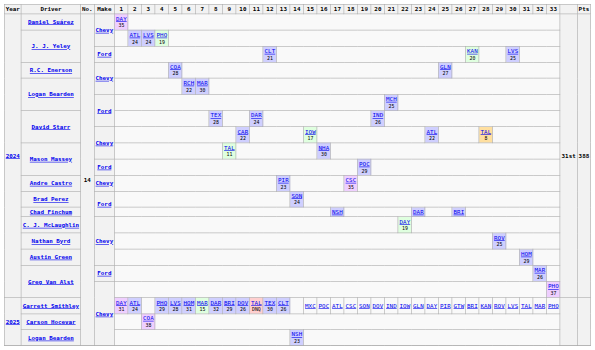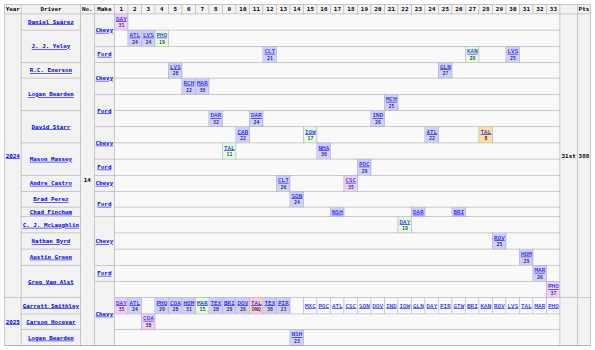 <table class="wikitable" style="text-align:center; font-size:75%">
 <tr>
 <th>Year</th>
 <th>Driver</th>
 <th>No.</th>
 <th>Make</th>
 <th>1</th>
 <th>2</th>
 <th>3</th>
 <th>4</th>
 <th>5</th>
 <th>6</th>
 <th>7</th>
 <th>8</th>
 <th>9</th>
 <th>10</th>
 <th>11</th>
 <th>12</th>
 <th>13</th>
 <th>14</th>
 <th>15</th>
 <th>16</th>
 <th>17</th>
 <th>18</th>
 <th>19</th>
 <th>20</th>
 <th>21</th>
 <th>22</th>
 <th>23</th>
 <th>24</th>
 <th>25</th>
 <th>26</th>
 <th>27</th>
 <th>28</th>
 <th>29</th>
 <th>30</th>
 <th>31</th>
 <th>32</th>
 <th>33</th>
 <th></th>
 <th>Pts</th>
 </tr>
 <tr>
 <th rowspan="18"><a href='#'>2024</a></th>
 <th><a href='#'>Daniel Suárez</a></th>
 <th rowspan="21">14</th>
 <th rowspan="2"><a href='#'>Chevy</a></th>
-<td style="background:#EFCFFF;"><a href='#'>DAY</a><br><small>35</small></td>
+<td style="background:#EFCFFF;"><a href='#'>DAY</a><br><small>31</small></td>
 <td colspan="32"></td>
 <th rowspan="18">31st</th>
 <th rowspan="18">388</th>
 </tr>
 <tr>
 <th rowspan=2><a href='#'>J. J. Yeley</a></th>
 <td></td>
 <td style="background:#CFCFFF;"><a href='#'>ATL</a><br><small>24</small></td>
 <td style="background:#CFCFFF;"><a href='#'>LVS</a><br><small>24</small></td>
 <td style="background:#DFFFDF;"><a href='#'>PHO</a><br><small>19</small></td>
 <td colspan="29"></td>
 </tr>
 <tr>
 <th><a href='#'>Ford</a></th>
 <td colspan="11"></td>
 <td style="background:#CFCFFF;"><a href='#'>CLT</a><br><small>21</small></td>
 <td colspan="14"></td>
 <td style="background:#DFFFDF;"><a href='#'>KAN</a><br><small>20</small></td>
 <td colspan="2"></td>
 <td style="background:#CFCFFF;"><a href='#'>LVS</a><br><small>25</small></td>
 <td colspan="3"></td>
 </tr>
 <tr>
 <th><a href='#'>R.C. Enerson</a></th>
 <th rowspan="2"><a href='#'>Chevy</a></th>
 <td colspan=4></td>
-<td style="background:#CFCFFF;"><a href='#'>COA</a><br><small>28</small></td>
+<td style="background:#CFCFFF;"><a href='#'>LVS</a><br><small>28</small></td>
 <td colspan="19"></td>
 <td style="background:#CFCFFF;"><a href='#'>GLN</a><br><small>27</small></td>
 <td colspan="8"></td>
 </tr>
 <tr>
 <th rowspan=2><a href='#'>Logan Bearden</a></th>
 <td colspan="5"></td>
 <td style="background:#CFCFFF;"><a href='#'>RCH</a><br><small>22</small></td>
 <td style="background:#CFCFFF;"><a href='#'>MAR</a><br><small>30</small></td>
 <td colspan="26"></td>
 </tr>
 <tr>
 <th rowspan=2><a href='#'>Ford</a></th>
 <td colspan=20></td>
 <td style="background:#CFCFFF;"><a href='#'>MCH</a><br><small>25</small></td>
 <td colspan=12></td>
 </tr>
 <tr>
 <th rowspan=2><a href='#'>David Starr</a></th>
 <td colspan="7"></td>
-<td style="background:#CFCFFF;"><a href='#'>TEX</a><br><small>28</small></td>
+<td style="background:#CFCFFF;"><a href='#'>DAR</a><br><small>32</small></td>
 <td colspan="2"></td>
 <td style="background:#CFCFFF;"><a href='#'>DAR</a><br><small>24</small></td>
 <td colspan="8"></td>
 <td style="background:#CFCFFF;"><a href='#'>IND</a><br><small>26</small></td>
 <td colspan="13"></td>
 </tr>
 <tr>
 <th rowspan="2"><a href='#'>Chevy</a></th>
 <td colspan=9></td>
 <td style="background:#CFCFFF;"><a href='#'>CAR</a><br><small>22</small></td>
 <td colspan="4"></td>
 <td style="background:#DFFFDF;"><a href='#'>IOW</a><br><small>17</small></td>
 <td colspan="8"></td>
 <td style="background:#CFCFFF;"><a href='#'>ATL</a><br><small>22</small></td>
 <td colspan="3"></td>
 <td style="background:#FFDF9F;"><a href='#'>TAL</a><br><small>8</small></td>
 <td colspan="5"></td>
 </tr>
 <tr>
 <th rowspan="2"><a href='#'>Mason Massey</a></th>
 <td colspan="8"></td>
 <td style="background:#DFFFDF;"><a href='#'>TAL</a><br><small>11</small></td>
 <td colspan="6"></td>
 <td style="background:#CFCFFF;"><a href='#'>NHA</a><br><small>30</small></td>
 <td colspan="17"></td>
 </tr>
 <tr>
 <th><a href='#'>Ford</a></th>
 <td colspan="18"></td>
 <td style="background:#CFCFFF;"><a href='#'>POC</a><br><small>29</small></td>
 <td colspan="14"></td>
 </tr>
 <tr>
 <th><a href='#'>Andre Castro</a></th>
 <th><a href='#'>Chevy</a></th>
 <td colspan="12"></td>
-<td style="background:#CFCFFF;"><a href='#'>PIR</a><br><small>23</small></td>
+<td style="background:#CFCFFF;"><a href='#'>CLT</a><br><small>26</small></td>
 <td colspan="4"></td>
 <td style="background:#EFCFFF;"><a href='#'>CSC</a><br><small>35</small></td>
 <td colspan="15"></td>
 </tr>
 <tr>
 <th><a href='#'>Brad Perez</a></th>
 <th rowspan=2><a href='#'>Ford</a></th>
 <td colspan="13"></td>
 <td style="background:#CFCFFF;"><a href='#'>SON</a><br><small>24</small></td>
 <td colspan="19"></td>
 </tr>
 <tr>
 <th><a href='#'>Chad Finchum</a></th>
 <td colspan=16></td>
 <td style="background:#CFCFFF;"><a href='#'>NSH</a><br></td>
 <td colspan="5"></td>
 <td style="background:#CFCFFF;"><a href='#'>DAR</a><br></td>
 <td colspan="2"></td>
 <td style="background:#CFCFFF;"><a href='#'>BRI</a><br></td>
 </tr>
 <tr>
 <th><a href='#'>C. J. McLaughlin</a></th>
 <th rowspan="3"><a href='#'>Chevy</a></th>
 <td colspan="21"></td>
 <td style="background:#DFFFDF;"><a href='#'>DAY</a><br><small>19</small></td>
 <td colspan="11"></td>
 </tr>
 <tr>
 <th><a href='#'>Nathan Byrd</a></th>
 <td colspan="28"></td>
 <td style="background:#CFCFFF;"><a href='#'>ROV</a><br><small>25</small></td>
 <td colspan="4"></td>
 </tr>
 <tr>
 <th><a href='#'>Austin Green</a></th>
 <td colspan="30"></td>
 <td style="background:#CFCFFF;"><a href='#'>HOM</a><br><small>29</small></td>
 <td colspan="2"></td>
 </tr>
 <tr>
 <th rowspan=2><a href='#'>Greg Van Alst</a></th>
 <th><a href='#'>Ford</a></th>
 <td colspan="31"></td>
 <td style="background:#CFCFFF;"><a href='#'>MAR</a><br><small>26</small></td>
 <td></td>
 </tr>
 <tr>
 <th rowspan="4"><a href='#'>Chevy</a></th>
 <td colspan="32"></td>
 <td style="background:#EFCFFF;"><a href='#'>PHO</a><br><small>37</small></td>
 </tr>
 <tr>
 <th rowspan="3"><a href='#'>2025</a></th>
 <th><a href='#'>Garrett Smithley</a></th>
-<td style="background:#EFCFFF;"><a href='#'>DAY</a><br><small>31</small></td>
+<td style="background:#EFCFFF;"><a href='#'>DAY</a><br><small>35</small></td>
 <td style="background:#CFCFFF;"><a href='#'>ATL</a><br><small>24</small></td>
 <td></td>
 <td style="background:#CFCFFF;"><a href='#'>PHO</a><br><small>29</small></td>
-<td style="background:#CFCFFF;"><a href='#'>LVS</a><br><small>28</small></td>
+<td style="background:#CFCFFF;"><a href='#'>COA</a><br><small>28</small></td>
 <td style="background:#CFCFFF;"><a href='#'>HOM</a><br><small>31</small></td>
 <td style="background:#DFFFDF;"><a href='#'>MAR</a><br><small>15</small></td>
-<td style="background:#CFCFFF;"><a href='#'>DAR</a><br><small>32</small></td>
+<td style="background:#CFCFFF;"><a href='#'>TEX</a><br><small>28</small></td>
 <td style="background:#CFCFFF;"><a href='#'>BRI</a><br><small>29</small></td>
 <td style="background:#CFCFFF;"><a href='#'>DOV</a><br><small>26</small></td>
 <td style="background:#FFCFCF;"><a href='#'>TAL</a><br><small>DNQ</small></td>
 <td style="background:#CFCFFF;"><a href='#'>TEX</a><br><small>30</small></td>
-<td style="background:#CFCFFF;"><a href='#'>CLT</a><br><small>26</small></td>
+<td style="background:#CFCFFF;"><a href='#'>PIR</a><br><small>23</small></td>
 <td></td>
 <td><a href='#'>MXC</a></td>
 <td><a href='#'>POC</a></td>
 <td><a href='#'>ATL</a></td>
 <td><a href='#'>CSC</a></td>
 <td><a href='#'>SON</a></td>
 <td><a href='#'>DOV</a></td>
 <td><a href='#'>IND</a></td>
 <td><a href='#'>IOW</a></td>
 <td><a href='#'>GLN</a></td>
 <td><a href='#'>DAY</a></td>
 <td><a href='#'>PIR</a></td>
 <td><a href='#'>GTW</a></td>
 <td><a href='#'>BRI</a></td>
 <td><a href='#'>KAN</a></td>
 <td><a href='#'>ROV</a></td>
 <td><a href='#'>LVS</a></td>
 <td><a href='#'>TAL</a></td>
 <td><a href='#'>MAR</a></td>
 <td><a href='#'>PHO</a></td>
 <th rowspan="3"></th>
 <th rowspan="3"></th>
 </tr>
 <tr>
 <th><a href='#'>Carson Hocevar</a></th>
 <td colspan=2></td>
 <td style="background:#EFCFFF;"><a href='#'>COA</a><br><small>38</small></td>
 <td colspan=30></td>
 </tr>
 <tr>
 <th><a href='#'>Logan Bearden</a></th>
 <td colspan=13></td>
 <td style="background:#CFCFFF;"><a href='#'>NSH</a><br><small>23</small></td>
 <td colspan=19></td>
 </tr>
 <tr>
 </tr>
 </table>
